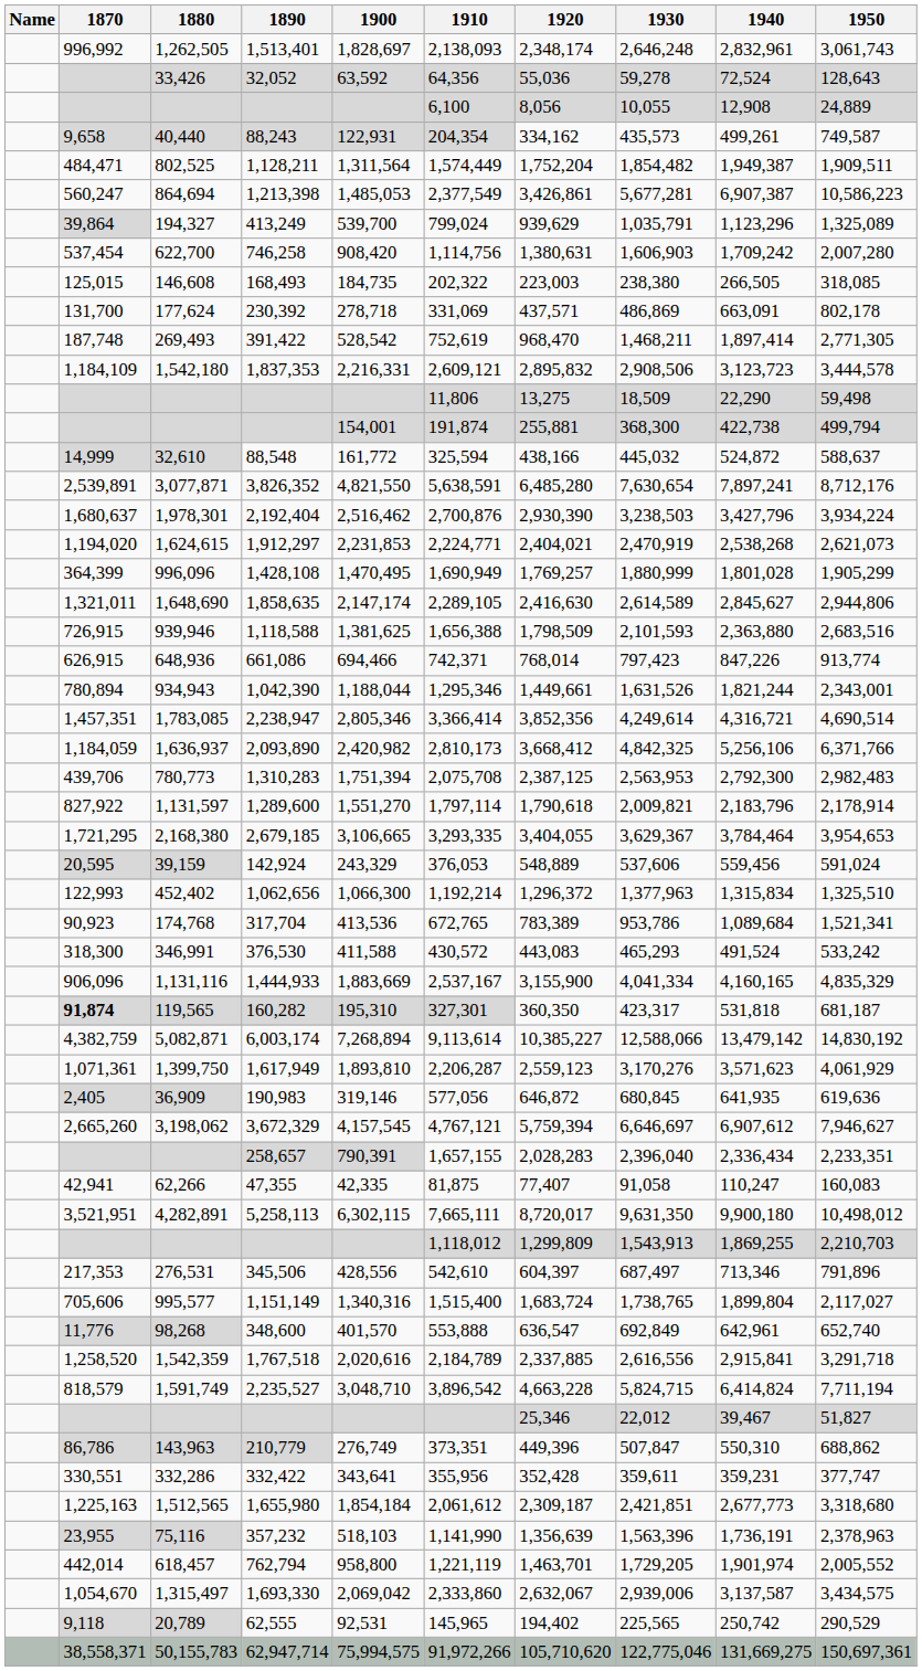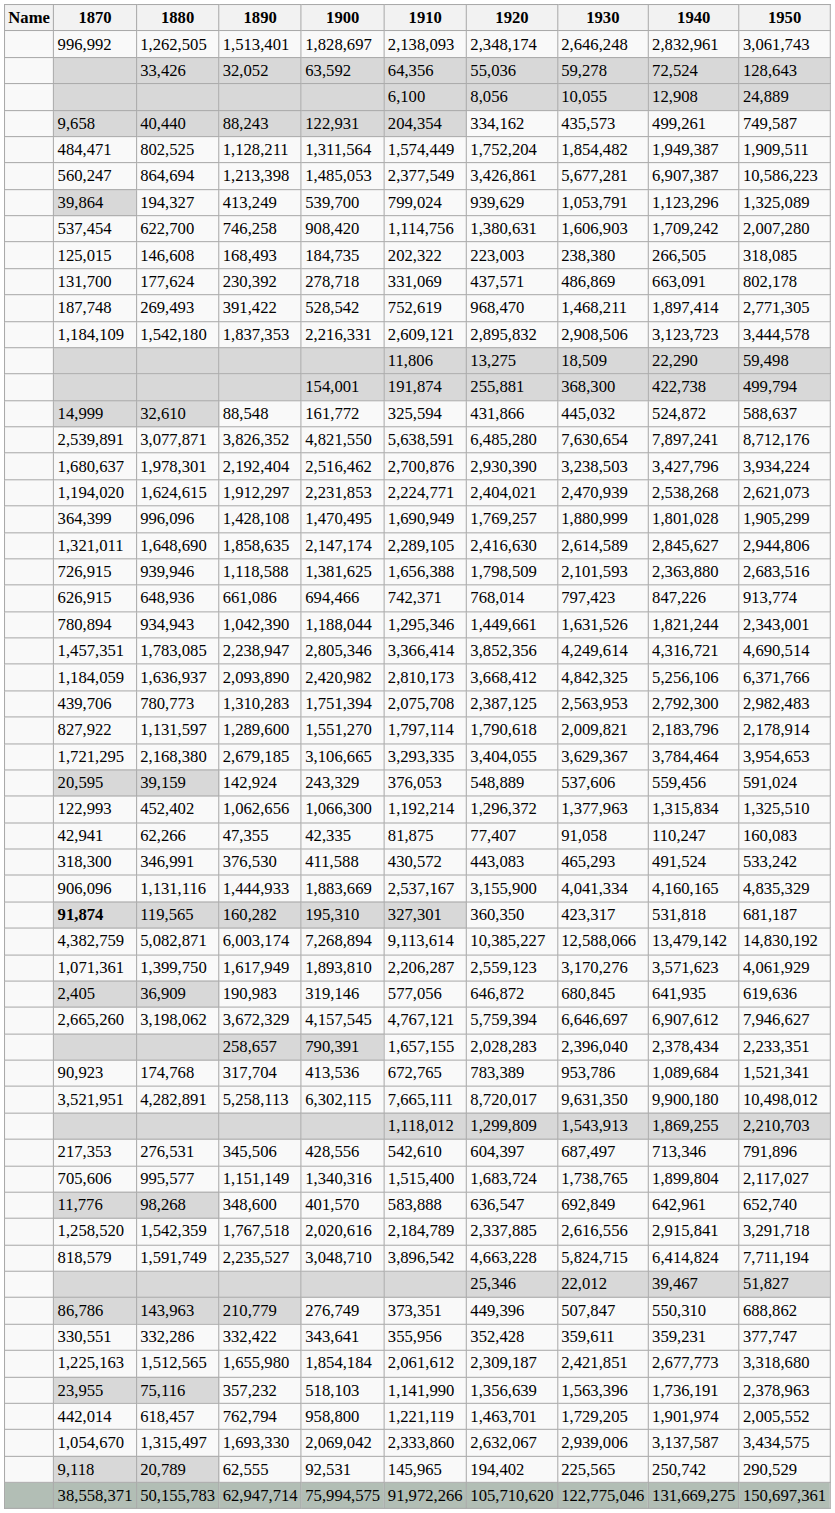 <table class="wikitable sortable sticky-header sort-under col1left" >
 <tr>
 <th>Name</th>
 <th>1870</th>
 <th>1880</th>
 <th>1890</th>
 <th>1900</th>
 <th>1910</th>
 <th>1920</th>
 <th>1930</th>
 <th>1940</th>
 <th>1950</th>
 </tr>
 <tr>
 <td></td>
 <td>996,992</td>
 <td>1,262,505</td>
 <td>1,513,401</td>
 <td>1,828,697</td>
 <td>2,138,093</td>
 <td>2,348,174</td>
 <td>2,646,248</td>
 <td>2,832,961</td>
 <td>3,061,743</td>
 </tr>
 <tr>
 <td></td>
 <td bgcolor="D8D8D8"></td>
 <td bgcolor="D8D8D8">33,426</td>
 <td bgcolor="D8D8D8">32,052</td>
 <td bgcolor="D8D8D8">63,592</td>
 <td bgcolor="D8D8D8">64,356</td>
 <td bgcolor="D8D8D8">55,036</td>
 <td bgcolor="D8D8D8">59,278</td>
 <td bgcolor="D8D8D8">72,524</td>
 <td bgcolor="D8D8D8">128,643</td>
 </tr>
 <tr>
 <td></td>
 <td bgcolor="D8D8D8"></td>
 <td bgcolor="D8D8D8"></td>
 <td bgcolor="D8D8D8"></td>
 <td bgcolor="D8D8D8"></td>
 <td bgcolor="D8D8D8">6,100</td>
 <td bgcolor="D8D8D8">8,056</td>
 <td bgcolor="D8D8D8">10,055</td>
 <td bgcolor="D8D8D8">12,908</td>
 <td bgcolor="D8D8D8">24,889</td>
 </tr>
 <tr>
 <td></td>
 <td bgcolor="D8D8D8">9,658</td>
 <td bgcolor="D8D8D8">40,440</td>
 <td bgcolor="D8D8D8">88,243</td>
 <td bgcolor="D8D8D8">122,931</td>
 <td bgcolor="D8D8D8">204,354</td>
 <td>334,162</td>
 <td>435,573</td>
 <td>499,261</td>
 <td>749,587</td>
 </tr>
 <tr>
 <td></td>
 <td>484,471</td>
 <td>802,525</td>
 <td>1,128,211</td>
 <td>1,311,564</td>
 <td>1,574,449</td>
 <td>1,752,204</td>
 <td>1,854,482</td>
 <td>1,949,387</td>
 <td>1,909,511</td>
 </tr>
 <tr>
 <td></td>
 <td>560,247</td>
 <td>864,694</td>
 <td>1,213,398</td>
 <td>1,485,053</td>
 <td>2,377,549</td>
 <td>3,426,861</td>
 <td>5,677,281</td>
 <td>6,907,387</td>
 <td>10,586,223</td>
 </tr>
 <tr>
 <td></td>
 <td bgcolor="D8D8D8">39,864</td>
 <td>194,327</td>
 <td>413,249</td>
 <td>539,700</td>
 <td>799,024</td>
 <td>939,629</td>
-<td>1,035,791</td>
+<td>1,053,791</td>
 <td>1,123,296</td>
 <td>1,325,089</td>
 </tr>
 <tr>
 <td></td>
 <td>537,454</td>
 <td>622,700</td>
 <td>746,258</td>
 <td>908,420</td>
 <td>1,114,756</td>
 <td>1,380,631</td>
 <td>1,606,903</td>
 <td>1,709,242</td>
 <td>2,007,280</td>
 </tr>
 <tr>
 <td></td>
 <td>125,015</td>
 <td>146,608</td>
 <td>168,493</td>
 <td>184,735</td>
 <td>202,322</td>
 <td>223,003</td>
 <td>238,380</td>
 <td>266,505</td>
 <td>318,085</td>
 </tr>
 <tr>
 <td></td>
 <td>131,700</td>
 <td>177,624</td>
 <td>230,392</td>
 <td>278,718</td>
 <td>331,069</td>
 <td>437,571</td>
 <td>486,869</td>
 <td>663,091</td>
 <td>802,178</td>
 </tr>
 <tr>
 <td></td>
 <td>187,748</td>
 <td>269,493</td>
 <td>391,422</td>
 <td>528,542</td>
 <td>752,619</td>
 <td>968,470</td>
 <td>1,468,211</td>
 <td>1,897,414</td>
 <td>2,771,305</td>
 </tr>
 <tr>
 <td></td>
 <td>1,184,109</td>
 <td>1,542,180</td>
 <td>1,837,353</td>
 <td>2,216,331</td>
 <td>2,609,121</td>
 <td>2,895,832</td>
 <td>2,908,506</td>
 <td>3,123,723</td>
 <td>3,444,578</td>
 </tr>
 <tr>
 <td></td>
 <td bgcolor="D8D8D8"></td>
 <td bgcolor="D8D8D8"></td>
 <td bgcolor="D8D8D8"></td>
 <td bgcolor="D8D8D8"></td>
 <td bgcolor="D8D8D8">11,806</td>
 <td bgcolor="D8D8D8">13,275</td>
 <td bgcolor="D8D8D8">18,509</td>
 <td bgcolor="D8D8D8">22,290</td>
 <td bgcolor="D8D8D8">59,498</td>
 </tr>
 <tr>
 <td></td>
 <td bgcolor="D8D8D8"></td>
 <td bgcolor="D8D8D8"></td>
 <td bgcolor="D8D8D8"></td>
 <td bgcolor="D8D8D8">154,001</td>
 <td bgcolor="D8D8D8">191,874</td>
 <td bgcolor="D8D8D8">255,881</td>
 <td bgcolor="D8D8D8">368,300</td>
 <td bgcolor="D8D8D8">422,738</td>
 <td bgcolor="D8D8D8">499,794</td>
 </tr>
 <tr>
 <td></td>
 <td bgcolor="D8D8D8">14,999</td>
 <td bgcolor="D8D8D8">32,610</td>
 <td>88,548</td>
 <td>161,772</td>
 <td>325,594</td>
-<td>438,166</td>
+<td>431,866</td>
 <td>445,032</td>
 <td>524,872</td>
 <td>588,637</td>
 </tr>
 <tr>
 <td></td>
 <td>2,539,891</td>
 <td>3,077,871</td>
 <td>3,826,352</td>
 <td>4,821,550</td>
 <td>5,638,591</td>
 <td>6,485,280</td>
 <td>7,630,654</td>
 <td>7,897,241</td>
 <td>8,712,176</td>
 </tr>
 <tr>
 <td></td>
 <td>1,680,637</td>
 <td>1,978,301</td>
 <td>2,192,404</td>
 <td>2,516,462</td>
 <td>2,700,876</td>
 <td>2,930,390</td>
 <td>3,238,503</td>
 <td>3,427,796</td>
 <td>3,934,224</td>
 </tr>
 <tr>
 <td></td>
 <td>1,194,020</td>
 <td>1,624,615</td>
 <td>1,912,297</td>
 <td>2,231,853</td>
 <td>2,224,771</td>
 <td>2,404,021</td>
-<td>2,470,919</td>
+<td>2,470,939</td>
 <td>2,538,268</td>
 <td>2,621,073</td>
 </tr>
 <tr>
 <td></td>
 <td>364,399</td>
 <td>996,096</td>
 <td>1,428,108</td>
 <td>1,470,495</td>
 <td>1,690,949</td>
 <td>1,769,257</td>
 <td>1,880,999</td>
 <td>1,801,028</td>
 <td>1,905,299</td>
 </tr>
 <tr>
 <td></td>
 <td>1,321,011</td>
 <td>1,648,690</td>
 <td>1,858,635</td>
 <td>2,147,174</td>
 <td>2,289,105</td>
 <td>2,416,630</td>
 <td>2,614,589</td>
 <td>2,845,627</td>
 <td>2,944,806</td>
 </tr>
 <tr>
 <td></td>
 <td>726,915</td>
 <td>939,946</td>
 <td>1,118,588</td>
 <td>1,381,625</td>
 <td>1,656,388</td>
 <td>1,798,509</td>
 <td>2,101,593</td>
 <td>2,363,880</td>
 <td>2,683,516</td>
 </tr>
 <tr>
 <td></td>
 <td>626,915</td>
 <td>648,936</td>
 <td>661,086</td>
 <td>694,466</td>
 <td>742,371</td>
 <td>768,014</td>
 <td>797,423</td>
 <td>847,226</td>
 <td>913,774</td>
 </tr>
 <tr>
 <td></td>
 <td>780,894</td>
 <td>934,943</td>
 <td>1,042,390</td>
 <td>1,188,044</td>
 <td>1,295,346</td>
 <td>1,449,661</td>
 <td>1,631,526</td>
 <td>1,821,244</td>
 <td>2,343,001</td>
 </tr>
 <tr>
 <td></td>
 <td>1,457,351</td>
 <td>1,783,085</td>
 <td>2,238,947</td>
 <td>2,805,346</td>
 <td>3,366,414</td>
 <td>3,852,356</td>
 <td>4,249,614</td>
 <td>4,316,721</td>
 <td>4,690,514</td>
 </tr>
 <tr>
 <td></td>
 <td>1,184,059</td>
 <td>1,636,937</td>
 <td>2,093,890</td>
 <td>2,420,982</td>
 <td>2,810,173</td>
 <td>3,668,412</td>
 <td>4,842,325</td>
 <td>5,256,106</td>
 <td>6,371,766</td>
 </tr>
 <tr>
 <td></td>
 <td>439,706</td>
 <td>780,773</td>
 <td>1,310,283</td>
 <td>1,751,394</td>
 <td>2,075,708</td>
 <td>2,387,125</td>
 <td>2,563,953</td>
 <td>2,792,300</td>
 <td>2,982,483</td>
 </tr>
 <tr>
 <td></td>
 <td>827,922</td>
 <td>1,131,597</td>
 <td>1,289,600</td>
 <td>1,551,270</td>
 <td>1,797,114</td>
 <td>1,790,618</td>
 <td>2,009,821</td>
 <td>2,183,796</td>
 <td>2,178,914</td>
 </tr>
 <tr>
 <td></td>
 <td>1,721,295</td>
 <td>2,168,380</td>
 <td>2,679,185</td>
 <td>3,106,665</td>
 <td>3,293,335</td>
 <td>3,404,055</td>
 <td>3,629,367</td>
 <td>3,784,464</td>
 <td>3,954,653</td>
 </tr>
 <tr>
 <td></td>
 <td bgcolor="D8D8D8">20,595</td>
 <td bgcolor="D8D8D8">39,159</td>
 <td>142,924</td>
 <td>243,329</td>
 <td>376,053</td>
 <td>548,889</td>
 <td>537,606</td>
 <td>559,456</td>
 <td>591,024</td>
 </tr>
 <tr>
 <td></td>
 <td>122,993</td>
 <td>452,402</td>
 <td>1,062,656</td>
 <td>1,066,300</td>
 <td>1,192,214</td>
 <td>1,296,372</td>
 <td>1,377,963</td>
 <td>1,315,834</td>
 <td>1,325,510</td>
 </tr>
 <tr>
 <td></td>
-<td>90,923</td>
-<td>174,768</td>
-<td>317,704</td>
-<td>413,536</td>
-<td>672,765</td>
-<td>783,389</td>
-<td>953,786</td>
-<td>1,089,684</td>
-<td>1,521,341</td>
+<td>42,941</td>
+<td>62,266</td>
+<td>47,355</td>
+<td>42,335</td>
+<td>81,875</td>
+<td>77,407</td>
+<td>91,058</td>
+<td>110,247</td>
+<td>160,083</td>
 </tr>
 <tr>
 <td></td>
 <td>318,300</td>
 <td>346,991</td>
 <td>376,530</td>
 <td>411,588</td>
 <td>430,572</td>
 <td>443,083</td>
 <td>465,293</td>
 <td>491,524</td>
 <td>533,242</td>
 </tr>
 <tr>
 <td></td>
 <td>906,096</td>
 <td>1,131,116</td>
 <td>1,444,933</td>
 <td>1,883,669</td>
 <td>2,537,167</td>
 <td>3,155,900</td>
 <td>4,041,334</td>
 <td>4,160,165</td>
 <td>4,835,329</td>
 </tr>
 <tr>
 <td></td>
 <td bgcolor="D8D8D8"><strong>91,874</strong></td>
 <td bgcolor="D8D8D8">119,565</td>
 <td bgcolor="D8D8D8">160,282</td>
 <td bgcolor="D8D8D8">195,310</td>
 <td bgcolor="D8D8D8">327,301</td>
 <td>360,350</td>
 <td>423,317</td>
 <td>531,818</td>
 <td>681,187</td>
 </tr>
 <tr>
 <td></td>
 <td>4,382,759</td>
 <td>5,082,871</td>
 <td>6,003,174</td>
 <td>7,268,894</td>
 <td>9,113,614</td>
 <td>10,385,227</td>
 <td>12,588,066</td>
 <td>13,479,142</td>
 <td>14,830,192</td>
 </tr>
 <tr>
 <td></td>
 <td>1,071,361</td>
 <td>1,399,750</td>
 <td>1,617,949</td>
 <td>1,893,810</td>
 <td>2,206,287</td>
 <td>2,559,123</td>
 <td>3,170,276</td>
 <td>3,571,623</td>
 <td>4,061,929</td>
 </tr>
 <tr>
 <td></td>
 <td bgcolor="D8D8D8">2,405</td>
 <td bgcolor="D8D8D8">36,909</td>
 <td>190,983</td>
 <td>319,146</td>
 <td>577,056</td>
 <td>646,872</td>
 <td>680,845</td>
 <td>641,935</td>
 <td>619,636</td>
 </tr>
 <tr>
 <td></td>
 <td>2,665,260</td>
 <td>3,198,062</td>
 <td>3,672,329</td>
 <td>4,157,545</td>
 <td>4,767,121</td>
 <td>5,759,394</td>
 <td>6,646,697</td>
 <td>6,907,612</td>
 <td>7,946,627</td>
 </tr>
 <tr>
 <td></td>
 <td bgcolor="D8D8D8"></td>
 <td bgcolor="D8D8D8"></td>
 <td bgcolor="D8D8D8">258,657</td>
 <td bgcolor="D8D8D8">790,391</td>
 <td>1,657,155</td>
 <td>2,028,283</td>
 <td>2,396,040</td>
-<td>2,336,434</td>
+<td>2,378,434</td>
 <td>2,233,351</td>
 </tr>
 <tr>
 <td></td>
-<td>42,941</td>
-<td>62,266</td>
-<td>47,355</td>
-<td>42,335</td>
-<td>81,875</td>
-<td>77,407</td>
-<td>91,058</td>
-<td>110,247</td>
-<td>160,083</td>
+<td>90,923</td>
+<td>174,768</td>
+<td>317,704</td>
+<td>413,536</td>
+<td>672,765</td>
+<td>783,389</td>
+<td>953,786</td>
+<td>1,089,684</td>
+<td>1,521,341</td>
 </tr>
 <tr>
 <td></td>
 <td>3,521,951</td>
 <td>4,282,891</td>
 <td>5,258,113</td>
 <td>6,302,115</td>
 <td>7,665,111</td>
 <td>8,720,017</td>
 <td>9,631,350</td>
 <td>9,900,180</td>
 <td>10,498,012</td>
 </tr>
 <tr>
 <td></td>
 <td bgcolor="D8D8D8"></td>
 <td bgcolor="D8D8D8"></td>
 <td bgcolor="D8D8D8"></td>
 <td bgcolor="D8D8D8"></td>
 <td bgcolor="D8D8D8">1,118,012</td>
 <td bgcolor="D8D8D8">1,299,809</td>
 <td bgcolor="D8D8D8">1,543,913</td>
 <td bgcolor="D8D8D8">1,869,255</td>
 <td bgcolor="D8D8D8">2,210,703</td>
 </tr>
 <tr>
 <td></td>
 <td>217,353</td>
 <td>276,531</td>
 <td>345,506</td>
 <td>428,556</td>
 <td>542,610</td>
 <td>604,397</td>
 <td>687,497</td>
 <td>713,346</td>
 <td>791,896</td>
 </tr>
 <tr>
 <td></td>
 <td>705,606</td>
 <td>995,577</td>
 <td>1,151,149</td>
 <td>1,340,316</td>
 <td>1,515,400</td>
 <td>1,683,724</td>
 <td>1,738,765</td>
 <td>1,899,804</td>
 <td>2,117,027</td>
 </tr>
 <tr>
 <td></td>
 <td bgcolor="D8D8D8">11,776</td>
 <td bgcolor="D8D8D8">98,268</td>
 <td>348,600</td>
 <td>401,570</td>
-<td>553,888</td>
+<td>583,888</td>
 <td>636,547</td>
 <td>692,849</td>
 <td>642,961</td>
 <td>652,740</td>
 </tr>
 <tr>
 <td></td>
 <td>1,258,520</td>
 <td>1,542,359</td>
 <td>1,767,518</td>
 <td>2,020,616</td>
 <td>2,184,789</td>
 <td>2,337,885</td>
 <td>2,616,556</td>
 <td>2,915,841</td>
 <td>3,291,718</td>
 </tr>
 <tr>
 <td></td>
 <td>818,579</td>
 <td>1,591,749</td>
 <td>2,235,527</td>
 <td>3,048,710</td>
 <td>3,896,542</td>
 <td>4,663,228</td>
 <td>5,824,715</td>
 <td>6,414,824</td>
 <td>7,711,194</td>
 </tr>
 <tr>
 <td></td>
 <td bgcolor="D8D8D8"></td>
 <td bgcolor="D8D8D8"></td>
 <td bgcolor="D8D8D8"></td>
 <td bgcolor="D8D8D8"></td>
 <td bgcolor="D8D8D8"></td>
 <td bgcolor="D8D8D8">25,346</td>
 <td bgcolor="D8D8D8">22,012</td>
 <td bgcolor="D8D8D8">39,467</td>
 <td bgcolor="D8D8D8">51,827</td>
 </tr>
 <tr>
 <td></td>
 <td bgcolor="D8D8D8">86,786</td>
 <td bgcolor="D8D8D8">143,963</td>
 <td bgcolor="D8D8D8">210,779</td>
 <td>276,749</td>
 <td>373,351</td>
 <td>449,396</td>
 <td>507,847</td>
 <td>550,310</td>
 <td>688,862</td>
 </tr>
 <tr>
 <td></td>
 <td>330,551</td>
 <td>332,286</td>
 <td>332,422</td>
 <td>343,641</td>
 <td>355,956</td>
 <td>352,428</td>
 <td>359,611</td>
 <td>359,231</td>
 <td>377,747</td>
 </tr>
 <tr>
 <td></td>
 <td>1,225,163</td>
 <td>1,512,565</td>
 <td>1,655,980</td>
 <td>1,854,184</td>
 <td>2,061,612</td>
 <td>2,309,187</td>
 <td>2,421,851</td>
 <td>2,677,773</td>
 <td>3,318,680</td>
 </tr>
 <tr>
 <td></td>
 <td bgcolor="D8D8D8">23,955</td>
 <td bgcolor="D8D8D8">75,116</td>
 <td>357,232</td>
 <td>518,103</td>
 <td>1,141,990</td>
 <td>1,356,639</td>
 <td>1,563,396</td>
 <td>1,736,191</td>
 <td>2,378,963</td>
 </tr>
 <tr>
 <td></td>
 <td>442,014</td>
 <td>618,457</td>
 <td>762,794</td>
 <td>958,800</td>
 <td>1,221,119</td>
 <td>1,463,701</td>
 <td>1,729,205</td>
 <td>1,901,974</td>
 <td>2,005,552</td>
 </tr>
 <tr>
 <td></td>
 <td>1,054,670</td>
 <td>1,315,497</td>
 <td>1,693,330</td>
 <td>2,069,042</td>
 <td>2,333,860</td>
 <td>2,632,067</td>
 <td>2,939,006</td>
 <td>3,137,587</td>
 <td>3,434,575</td>
 </tr>
 <tr>
 <td></td>
 <td bgcolor="D8D8D8">9,118</td>
 <td bgcolor="D8D8D8">20,789</td>
 <td>62,555</td>
 <td>92,531</td>
 <td>145,965</td>
 <td>194,402</td>
 <td>225,565</td>
 <td>250,742</td>
 <td>290,529</td>
 </tr>
 <tr class="sortbottom" bgcolor="B2BEB5" valign=top>
 <td></td>
 <td>38,558,371</td>
 <td>50,155,783<br></td>
 <td>62,947,714<br></td>
 <td>75,994,575<br></td>
 <td>91,972,266<br></td>
 <td>105,710,620<br></td>
 <td>122,775,046<br></td>
 <td>131,669,275<br></td>
 <td>150,697,361<br></td>
 </tr>
 </table>
